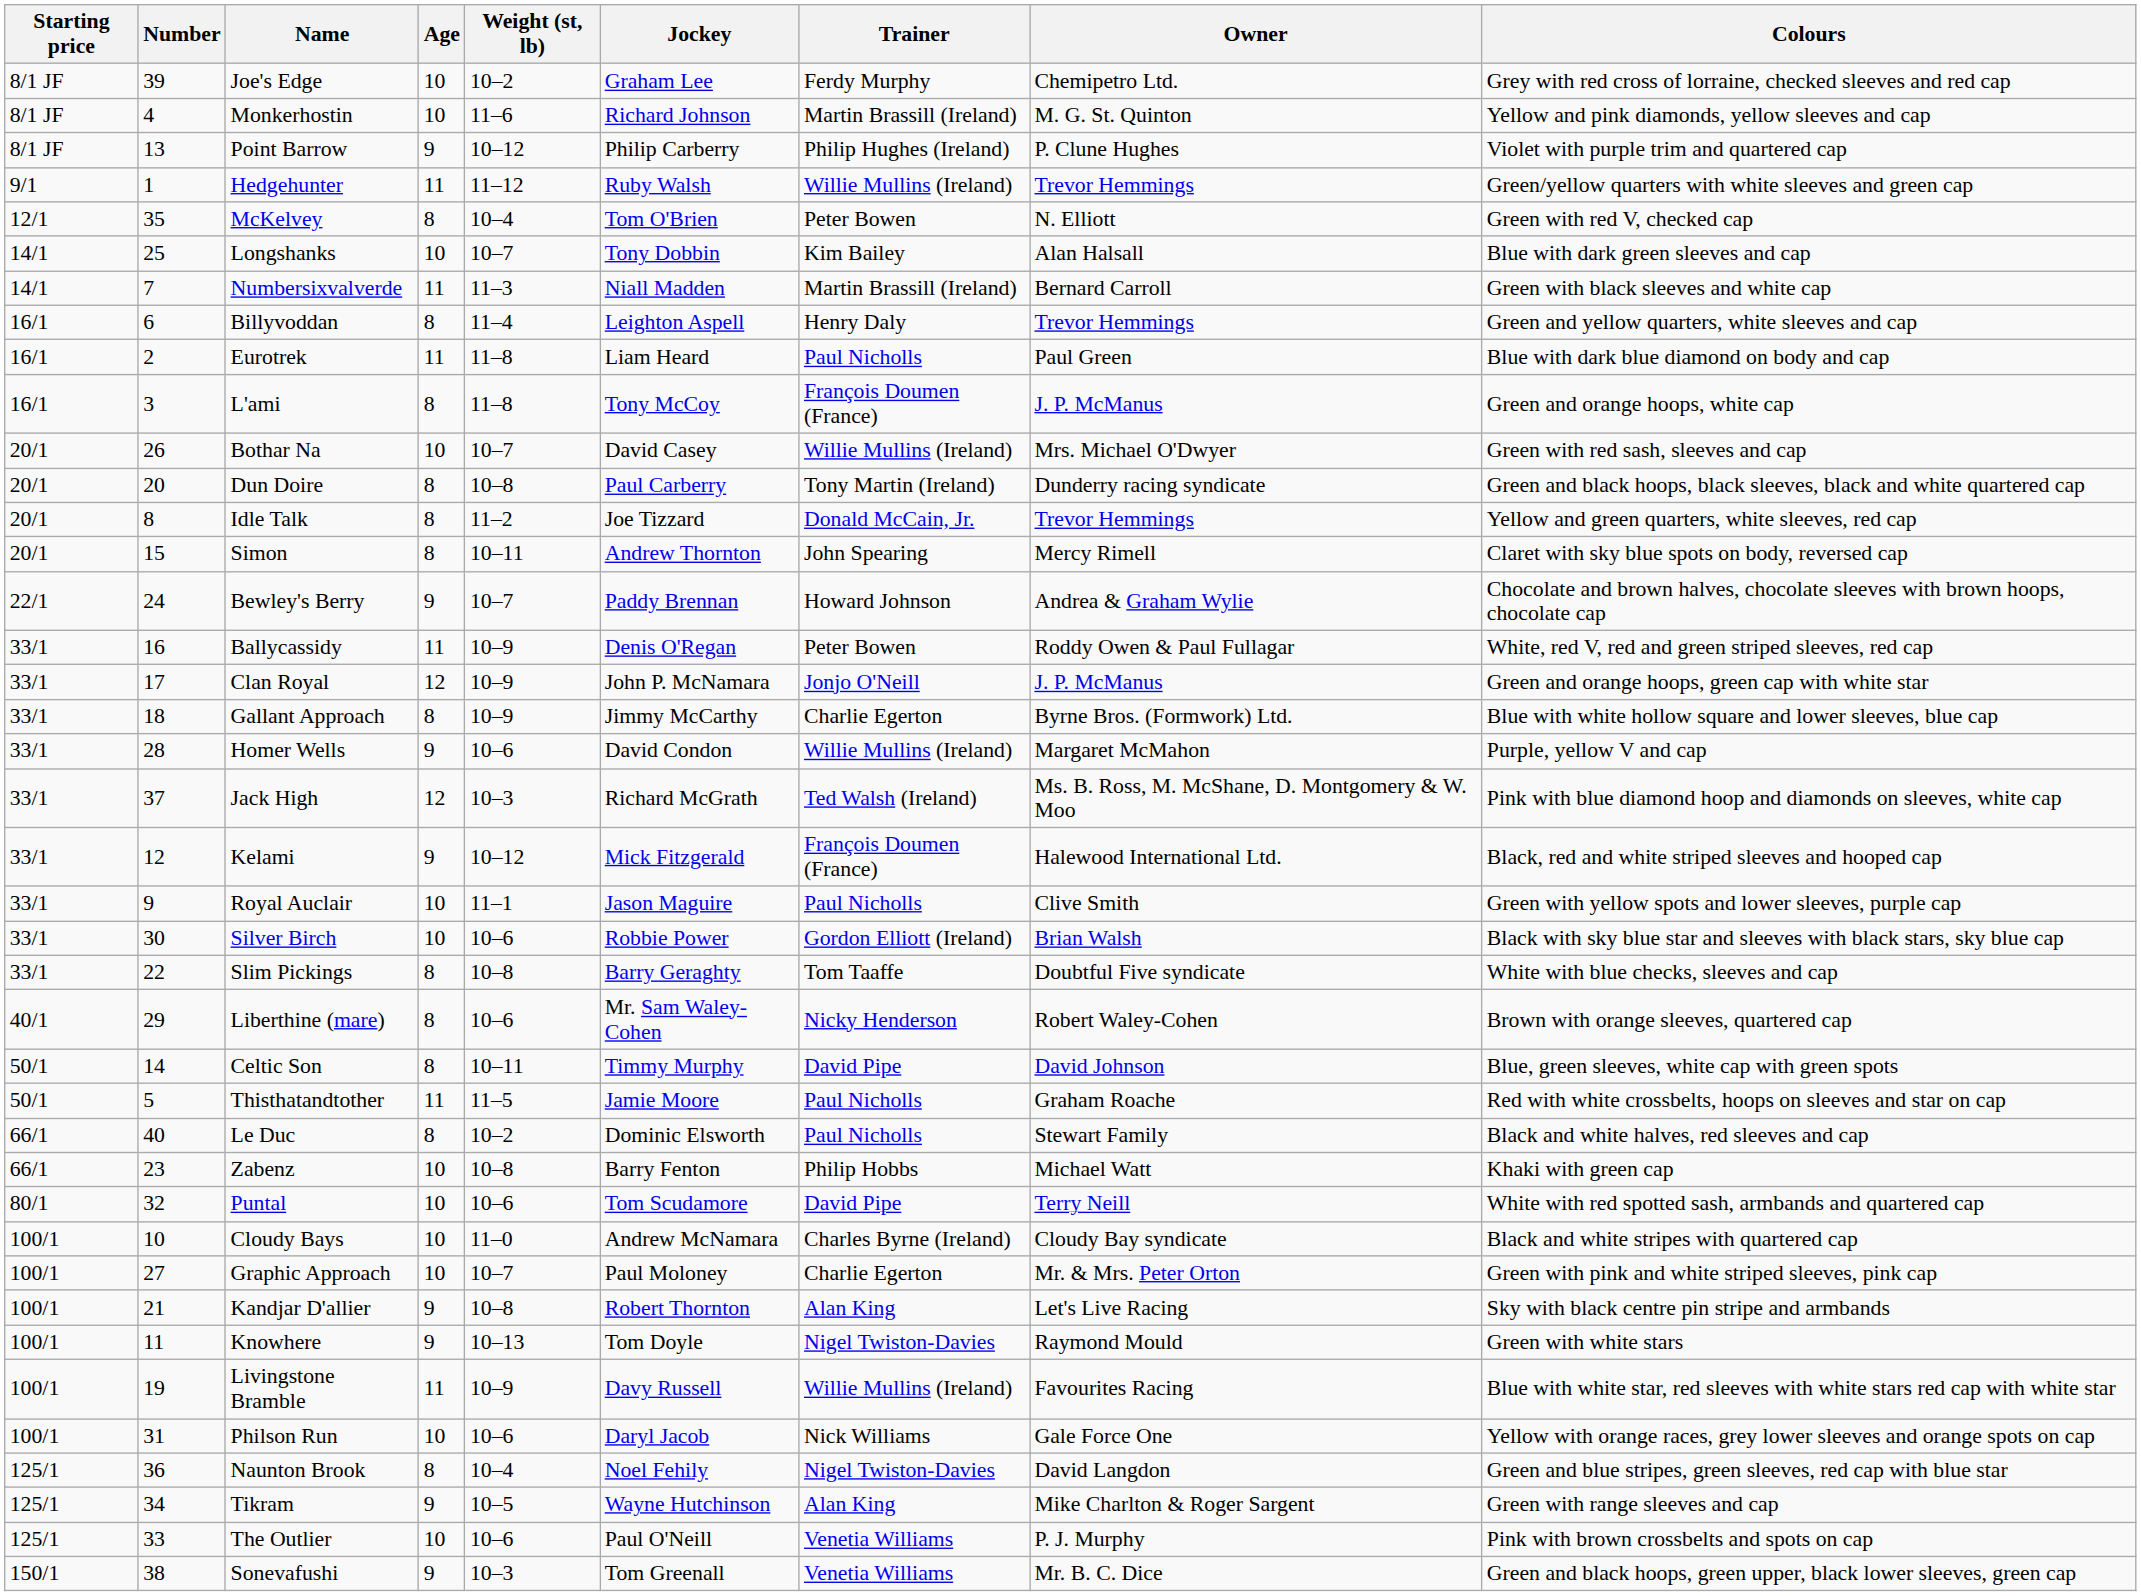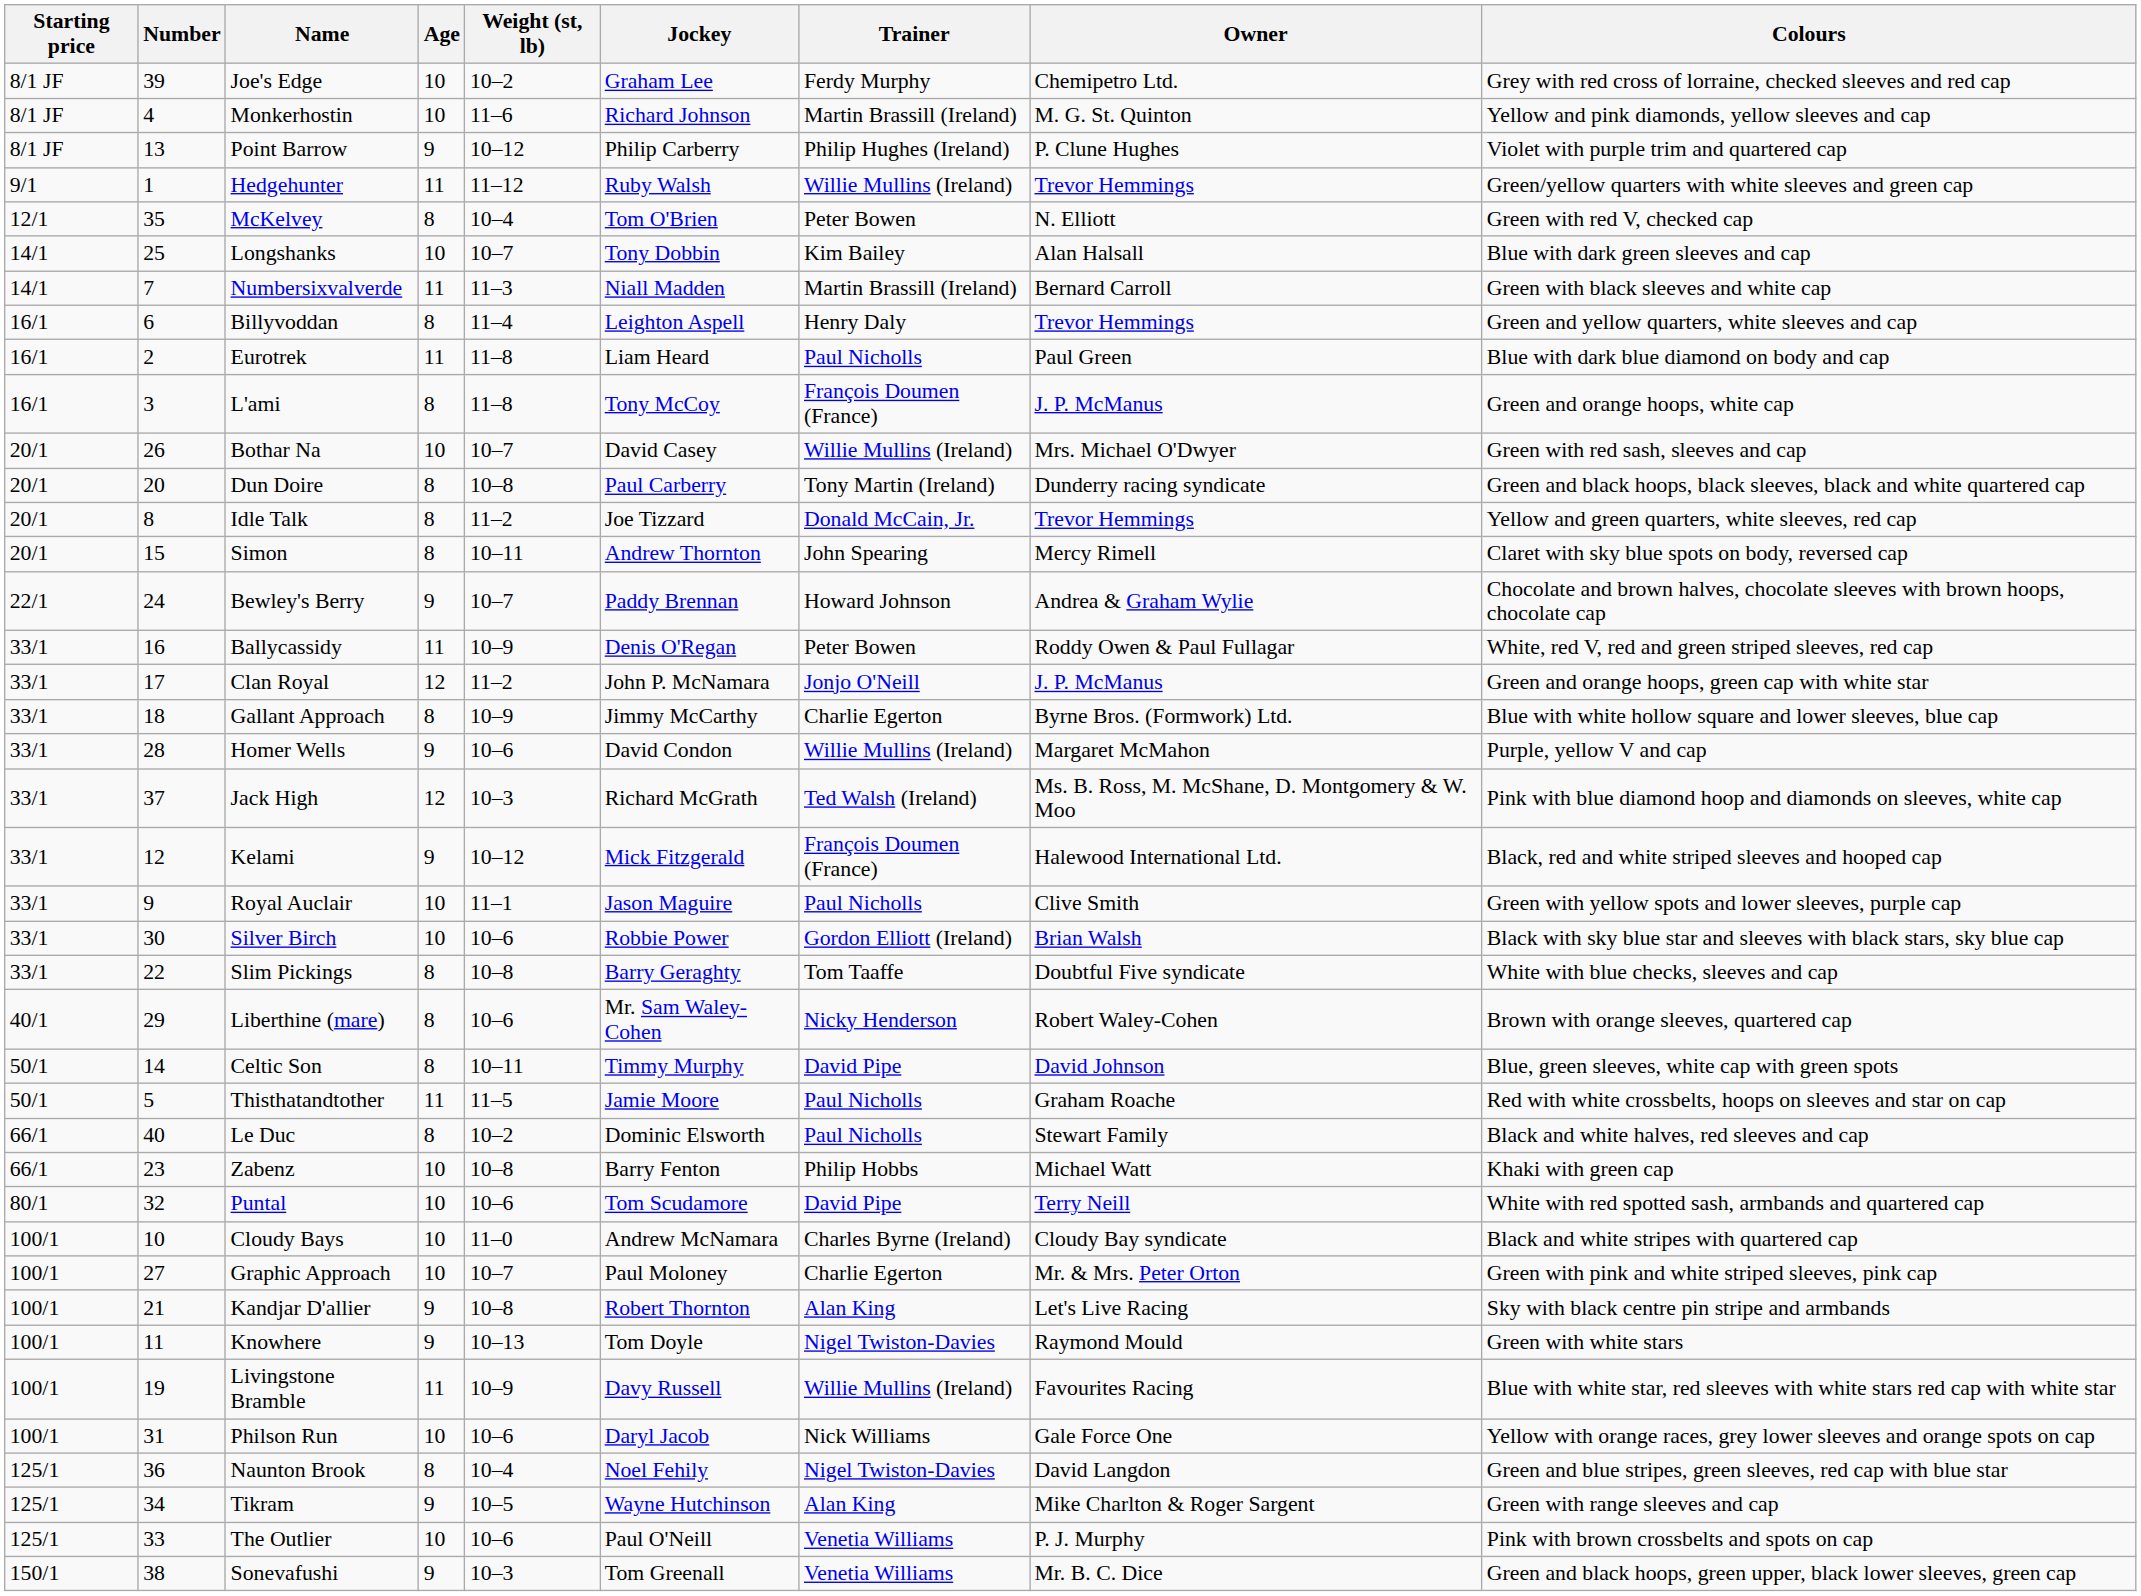 <table class="wikitable sortable">
 <tr>
 <th>Starting price</th>
 <th>Number</th>
 <th>Name</th>
 <th>Age</th>
 <th>Weight (st, lb)</th>
 <th>Jockey</th>
 <th>Trainer</th>
 <th>Owner</th>
 <th>Colours</th>
 </tr>
 <tr>
 <td>8/1 JF</td>
 <td>39</td>
 <td>Joe's Edge</td>
 <td>10</td>
 <td>10–2</td>
 <td><a href='#'>Graham Lee</a></td>
 <td>Ferdy Murphy</td>
 <td>Chemipetro Ltd.</td>
 <td>Grey with red cross of lorraine, checked sleeves and red cap</td>
 </tr>
 <tr>
 <td>8/1 JF</td>
 <td>4</td>
 <td>Monkerhostin</td>
 <td>10</td>
 <td>11–6</td>
 <td><a href='#'>Richard Johnson</a></td>
 <td>Martin Brassill (Ireland)</td>
 <td>M. G. St. Quinton</td>
 <td>Yellow and pink diamonds, yellow sleeves and cap</td>
 </tr>
 <tr>
 <td>8/1 JF</td>
 <td>13</td>
 <td>Point Barrow</td>
 <td>9</td>
 <td>10–12</td>
 <td>Philip Carberry</td>
 <td>Philip Hughes (Ireland)</td>
 <td>P. Clune Hughes</td>
 <td>Violet with purple trim and quartered cap</td>
 </tr>
 <tr>
 <td>9/1</td>
 <td>1</td>
 <td><a href='#'>Hedgehunter</a></td>
 <td>11</td>
 <td>11–12</td>
 <td><a href='#'>Ruby Walsh</a></td>
 <td><a href='#'>Willie Mullins</a> (Ireland)</td>
 <td><a href='#'>Trevor Hemmings</a></td>
 <td>Green/yellow quarters with white sleeves and green cap</td>
 </tr>
 <tr>
 <td>12/1</td>
 <td>35</td>
 <td><a href='#'>McKelvey</a></td>
 <td>8</td>
 <td>10–4</td>
 <td><a href='#'>Tom O'Brien</a></td>
 <td>Peter Bowen</td>
 <td>N. Elliott</td>
 <td>Green with red V, checked cap</td>
 </tr>
 <tr>
 <td>14/1</td>
 <td>25</td>
 <td>Longshanks</td>
 <td>10</td>
 <td>10–7</td>
 <td><a href='#'>Tony Dobbin</a></td>
 <td>Kim Bailey</td>
 <td>Alan Halsall</td>
 <td>Blue with dark green sleeves and cap</td>
 </tr>
 <tr>
 <td>14/1</td>
 <td>7</td>
 <td><a href='#'>Numbersixvalverde</a></td>
 <td>11</td>
 <td>11–3</td>
 <td><a href='#'>Niall Madden</a></td>
 <td>Martin Brassill (Ireland)</td>
 <td>Bernard Carroll</td>
 <td>Green with black sleeves and white cap</td>
 </tr>
 <tr>
 <td>16/1</td>
 <td>6</td>
 <td>Billyvoddan</td>
 <td>8</td>
 <td>11–4</td>
 <td><a href='#'>Leighton Aspell</a></td>
 <td>Henry Daly</td>
 <td><a href='#'>Trevor Hemmings</a></td>
 <td>Green and yellow quarters, white sleeves and cap</td>
 </tr>
 <tr>
 <td>16/1</td>
 <td>2</td>
 <td>Eurotrek</td>
 <td>11</td>
 <td>11–8</td>
 <td>Liam Heard</td>
 <td><a href='#'>Paul Nicholls</a></td>
 <td>Paul Green</td>
 <td>Blue with dark blue diamond on body and cap</td>
 </tr>
 <tr>
 <td>16/1</td>
 <td>3</td>
 <td>L'ami</td>
 <td>8</td>
 <td>11–8</td>
 <td><a href='#'>Tony McCoy</a></td>
 <td><a href='#'>François Doumen</a> (France)</td>
 <td><a href='#'>J. P. McManus</a></td>
 <td>Green and orange hoops, white cap</td>
 </tr>
 <tr>
 <td>20/1</td>
 <td>26</td>
 <td>Bothar Na</td>
 <td>10</td>
 <td>10–7</td>
 <td>David Casey</td>
 <td><a href='#'>Willie Mullins</a> (Ireland)</td>
 <td>Mrs. Michael O'Dwyer</td>
 <td>Green with red sash, sleeves and cap</td>
 </tr>
 <tr>
 <td>20/1</td>
 <td>20</td>
 <td>Dun Doire</td>
 <td>8</td>
 <td>10–8</td>
 <td><a href='#'>Paul Carberry</a></td>
 <td>Tony Martin (Ireland)</td>
 <td>Dunderry racing syndicate</td>
 <td>Green and black hoops, black sleeves, black and white quartered cap</td>
 </tr>
 <tr>
 <td>20/1</td>
 <td>8</td>
 <td>Idle Talk</td>
 <td>8</td>
 <td>11–2</td>
 <td>Joe Tizzard</td>
 <td><a href='#'>Donald McCain, Jr.</a></td>
 <td><a href='#'>Trevor Hemmings</a></td>
 <td>Yellow and green quarters, white sleeves, red cap</td>
 </tr>
 <tr>
 <td>20/1</td>
 <td>15</td>
 <td>Simon</td>
 <td>8</td>
 <td>10–11</td>
 <td><a href='#'>Andrew Thornton</a></td>
 <td>John Spearing</td>
 <td>Mercy Rimell</td>
 <td>Claret with sky blue spots on body, reversed cap</td>
 </tr>
 <tr>
 <td>22/1</td>
 <td>24</td>
 <td>Bewley's Berry</td>
 <td>9</td>
 <td>10–7</td>
 <td><a href='#'>Paddy Brennan</a></td>
 <td>Howard Johnson</td>
 <td>Andrea & <a href='#'>Graham Wylie</a></td>
 <td>Chocolate and brown halves, chocolate sleeves with brown hoops, chocolate cap</td>
 </tr>
 <tr>
 <td>33/1</td>
 <td>16</td>
 <td>Ballycassidy</td>
 <td>11</td>
 <td>10–9</td>
 <td><a href='#'>Denis O'Regan</a></td>
 <td>Peter Bowen</td>
 <td>Roddy Owen & Paul Fullagar</td>
 <td>White, red V, red and green striped sleeves, red cap</td>
 </tr>
 <tr>
 <td>33/1</td>
 <td>17</td>
 <td>Clan Royal</td>
 <td>12</td>
-<td>10–9</td>
+<td>11–2</td>
 <td>John P. McNamara</td>
 <td><a href='#'>Jonjo O'Neill</a></td>
 <td><a href='#'>J. P. McManus</a></td>
 <td>Green and orange hoops, green cap with white star</td>
 </tr>
 <tr>
 <td>33/1</td>
 <td>18</td>
 <td>Gallant Approach</td>
 <td>8</td>
 <td>10–9</td>
 <td>Jimmy McCarthy</td>
 <td>Charlie Egerton</td>
 <td>Byrne Bros. (Formwork) Ltd.</td>
 <td>Blue with white hollow square and lower sleeves, blue cap</td>
 </tr>
 <tr>
 <td>33/1</td>
 <td>28</td>
 <td>Homer Wells</td>
 <td>9</td>
 <td>10–6</td>
 <td>David Condon</td>
 <td><a href='#'>Willie Mullins</a> (Ireland)</td>
 <td>Margaret McMahon</td>
 <td>Purple, yellow V and cap</td>
 </tr>
 <tr>
 <td>33/1</td>
 <td>37</td>
 <td>Jack High</td>
 <td>12</td>
 <td>10–3</td>
 <td>Richard McGrath</td>
 <td><a href='#'>Ted Walsh</a> (Ireland)</td>
 <td>Ms. B. Ross, M. McShane, D. Montgomery & W. Moo</td>
 <td>Pink with blue diamond hoop and diamonds on sleeves, white cap</td>
 </tr>
 <tr>
 <td>33/1</td>
 <td>12</td>
 <td>Kelami</td>
 <td>9</td>
 <td>10–12</td>
 <td><a href='#'>Mick Fitzgerald</a></td>
 <td><a href='#'>François Doumen</a> (France)</td>
 <td>Halewood International Ltd.</td>
 <td>Black, red and white striped sleeves and hooped cap</td>
 </tr>
 <tr>
 <td>33/1</td>
 <td>9</td>
 <td>Royal Auclair</td>
 <td>10</td>
 <td>11–1</td>
 <td><a href='#'>Jason Maguire</a></td>
 <td><a href='#'>Paul Nicholls</a></td>
 <td>Clive Smith</td>
 <td>Green with yellow spots and lower sleeves, purple cap</td>
 </tr>
 <tr>
 <td>33/1</td>
 <td>30</td>
 <td><a href='#'>Silver Birch</a></td>
 <td>10</td>
 <td>10–6</td>
 <td><a href='#'>Robbie Power</a></td>
 <td><a href='#'>Gordon Elliott</a> (Ireland)</td>
 <td><a href='#'>Brian Walsh</a></td>
 <td>Black with sky blue star and sleeves with black stars, sky blue cap</td>
 </tr>
 <tr>
 <td>33/1</td>
 <td>22</td>
 <td>Slim Pickings</td>
 <td>8</td>
 <td>10–8</td>
 <td><a href='#'>Barry Geraghty</a></td>
 <td>Tom Taaffe</td>
 <td>Doubtful Five syndicate</td>
 <td>White with blue checks, sleeves and cap</td>
 </tr>
 <tr>
 <td>40/1</td>
 <td>29</td>
 <td>Liberthine (<a href='#'>mare</a>)</td>
 <td>8</td>
 <td>10–6</td>
 <td>Mr. <a href='#'>Sam Waley-Cohen</a></td>
 <td><a href='#'>Nicky Henderson</a></td>
 <td>Robert Waley-Cohen</td>
 <td>Brown with orange sleeves, quartered cap</td>
 </tr>
 <tr>
 <td>50/1</td>
 <td>14</td>
 <td>Celtic Son</td>
 <td>8</td>
 <td>10–11</td>
 <td><a href='#'>Timmy Murphy</a></td>
 <td><a href='#'>David Pipe</a></td>
 <td><a href='#'>David Johnson</a></td>
 <td>Blue, green sleeves, white cap with green spots</td>
 </tr>
 <tr>
 <td>50/1</td>
 <td>5</td>
 <td>Thisthatandtother</td>
 <td>11</td>
 <td>11–5</td>
 <td><a href='#'>Jamie Moore</a></td>
 <td><a href='#'>Paul Nicholls</a></td>
 <td>Graham Roache</td>
 <td>Red with white crossbelts, hoops on sleeves and star on cap</td>
 </tr>
 <tr>
 <td>66/1</td>
 <td>40</td>
 <td>Le Duc</td>
 <td>8</td>
 <td>10–2</td>
 <td>Dominic Elsworth</td>
 <td><a href='#'>Paul Nicholls</a></td>
 <td>Stewart Family</td>
 <td>Black and white halves, red sleeves and cap</td>
 </tr>
 <tr>
 <td>66/1</td>
 <td>23</td>
 <td>Zabenz</td>
 <td>10</td>
 <td>10–8</td>
 <td>Barry Fenton</td>
 <td>Philip Hobbs</td>
 <td>Michael Watt</td>
 <td>Khaki with green cap</td>
 </tr>
 <tr>
 <td>80/1</td>
 <td>32</td>
 <td><a href='#'>Puntal</a></td>
 <td>10</td>
 <td>10–6</td>
 <td><a href='#'>Tom Scudamore</a></td>
 <td><a href='#'>David Pipe</a></td>
 <td><a href='#'>Terry Neill</a></td>
 <td>White with red spotted sash, armbands and quartered cap</td>
 </tr>
 <tr>
 <td>100/1</td>
 <td>10</td>
 <td>Cloudy Bays</td>
 <td>10</td>
 <td>11–0</td>
 <td>Andrew McNamara</td>
 <td>Charles Byrne (Ireland)</td>
 <td>Cloudy Bay syndicate</td>
 <td>Black and white stripes with quartered cap</td>
 </tr>
 <tr>
 <td>100/1</td>
 <td>27</td>
 <td>Graphic Approach</td>
 <td>10</td>
 <td>10–7</td>
 <td>Paul Moloney</td>
 <td>Charlie Egerton</td>
 <td>Mr. & Mrs. <a href='#'>Peter Orton</a></td>
 <td>Green with pink and white striped sleeves, pink cap</td>
 </tr>
 <tr>
 <td>100/1</td>
 <td>21</td>
 <td>Kandjar D'allier</td>
 <td>9</td>
 <td>10–8</td>
 <td><a href='#'>Robert Thornton</a></td>
 <td><a href='#'>Alan King</a></td>
 <td>Let's Live Racing</td>
 <td>Sky with black centre pin stripe and armbands</td>
 </tr>
 <tr>
 <td>100/1</td>
 <td>11</td>
 <td>Knowhere</td>
 <td>9</td>
 <td>10–13</td>
 <td>Tom Doyle</td>
 <td><a href='#'>Nigel Twiston-Davies</a></td>
 <td>Raymond Mould</td>
 <td>Green with white stars</td>
 </tr>
 <tr>
 <td>100/1</td>
 <td>19</td>
 <td>Livingstone Bramble</td>
 <td>11</td>
 <td>10–9</td>
 <td><a href='#'>Davy Russell</a></td>
 <td><a href='#'>Willie Mullins</a> (Ireland)</td>
 <td>Favourites Racing</td>
 <td>Blue with white star, red sleeves with white stars red cap with white star</td>
 </tr>
 <tr>
 <td>100/1</td>
 <td>31</td>
 <td>Philson Run</td>
 <td>10</td>
 <td>10–6</td>
 <td><a href='#'>Daryl Jacob</a></td>
 <td>Nick Williams</td>
 <td>Gale Force One</td>
 <td>Yellow with orange races, grey lower sleeves and orange spots on cap</td>
 </tr>
 <tr>
 <td>125/1</td>
 <td>36</td>
 <td>Naunton Brook</td>
 <td>8</td>
 <td>10–4</td>
 <td><a href='#'>Noel Fehily</a></td>
 <td><a href='#'>Nigel Twiston-Davies</a></td>
 <td>David Langdon</td>
 <td>Green and blue stripes, green sleeves, red cap with blue star</td>
 </tr>
 <tr>
 <td>125/1</td>
 <td>34</td>
 <td>Tikram</td>
 <td>9</td>
 <td>10–5</td>
 <td><a href='#'>Wayne Hutchinson</a></td>
 <td><a href='#'>Alan King</a></td>
 <td>Mike Charlton & Roger Sargent</td>
 <td>Green with range sleeves and cap</td>
 </tr>
 <tr>
 <td>125/1</td>
 <td>33</td>
 <td>The Outlier</td>
 <td>10</td>
 <td>10–6</td>
 <td>Paul O'Neill</td>
 <td><a href='#'>Venetia Williams</a></td>
 <td>P. J. Murphy</td>
 <td>Pink with brown crossbelts and spots on cap</td>
 </tr>
 <tr>
 <td>150/1</td>
 <td>38</td>
 <td>Sonevafushi</td>
 <td>9</td>
 <td>10–3</td>
 <td>Tom Greenall</td>
 <td><a href='#'>Venetia Williams</a></td>
 <td>Mr. B. C. Dice</td>
 <td>Green and black hoops, green upper, black lower sleeves, green cap</td>
 </tr>
 </table>
